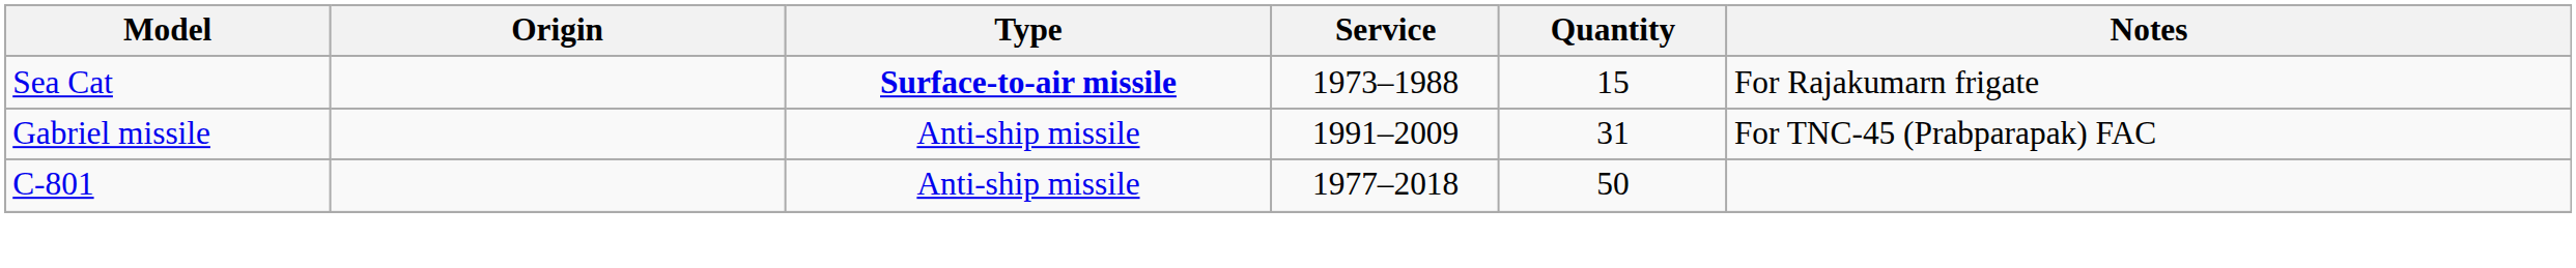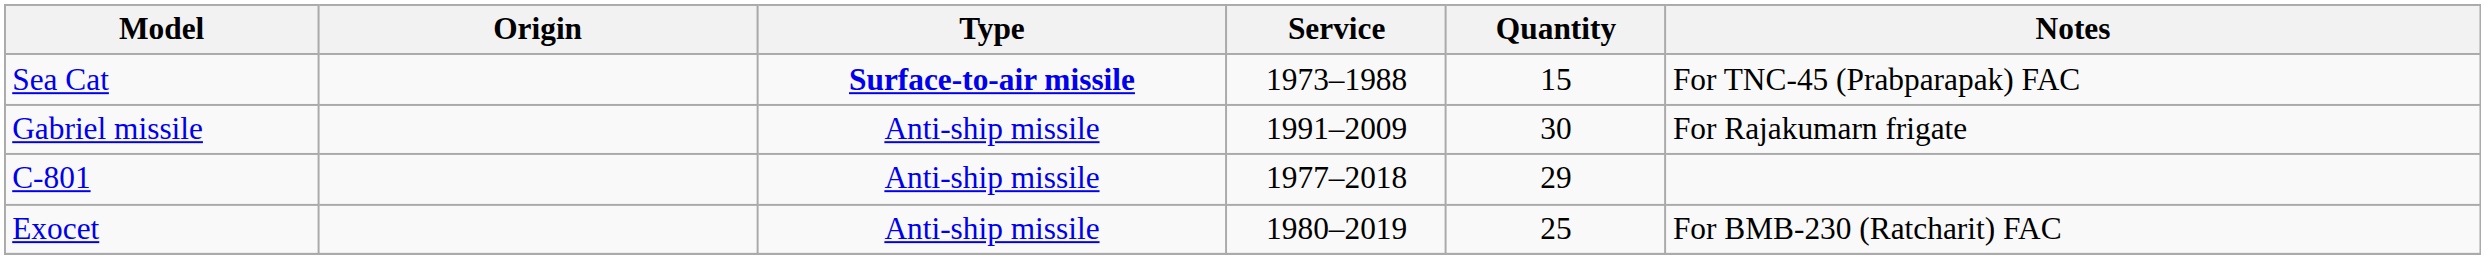 <table class="wikitable";" width="100%">
 <tr bgcolor=cccccc>
 <th style="text-align:centre; width:10%;">Model</th>
 <th style="text-align:centre; width:14%;">Origin</th>
 <th style="text-align:centre; width:15%;">Type</th>
 <th style="text-align:center; width:7%;">Service</th>
 <th style="text-align:centre; width:7%;">Quantity</th>
 <th style="text-align:centre; width:26%;">Notes</th>
 </tr>
 <tr>
 <td><a href='#'>Sea Cat</a></td>
 <td></td>
 <td ! style="text-align:center;"><strong><a href='#'>Surface-to-air missile</a></strong></td>
 <td ! style="text-align:center;">1973–1988</td>
 <td ! style="text-align:center;">15</td>
-<td>For Rajakumarn frigate</td>
+<td>For TNC-45 (Prabparapak) FAC</td>
 </tr>
 <tr>
 <td><a href='#'>Gabriel missile</a></td>
 <td></td>
 <td ! style="text-align:center;"><a href='#'>Anti-ship missile</a></td>
 <td ! style="text-align:center;">1991–2009</td>
-<td ! style="text-align:center;">31</td>
-<td>For TNC-45 (Prabparapak) FAC</td>
+<td ! style="text-align:center;">30</td>
+<td>For Rajakumarn frigate</td>
 </tr>
 <tr>
 <td><a href='#'>C-801</a></td>
 <td></td>
 <td ! style="text-align:center;"><a href='#'>Anti-ship missile</a></td>
 <td ! style="text-align:center;">1977–2018</td>
-<td ! style="text-align:center;">50</td>
+<td ! style="text-align:center;">29</td>
 <td></td>
+</tr>
+<tr>
+<td><a href='#'>Exocet</a></td>
+<td></td>
+<td ! style="text-align:center;"><a href='#'>Anti-ship missile</a></td>
+<td ! style="text-align:center;">1980–2019</td>
+<td ! style="text-align:center;">25</td>
+<td>For BMB-230 (Ratcharit) FAC</td>
 </tr>
 <tr>
 </tr>
 </table>
